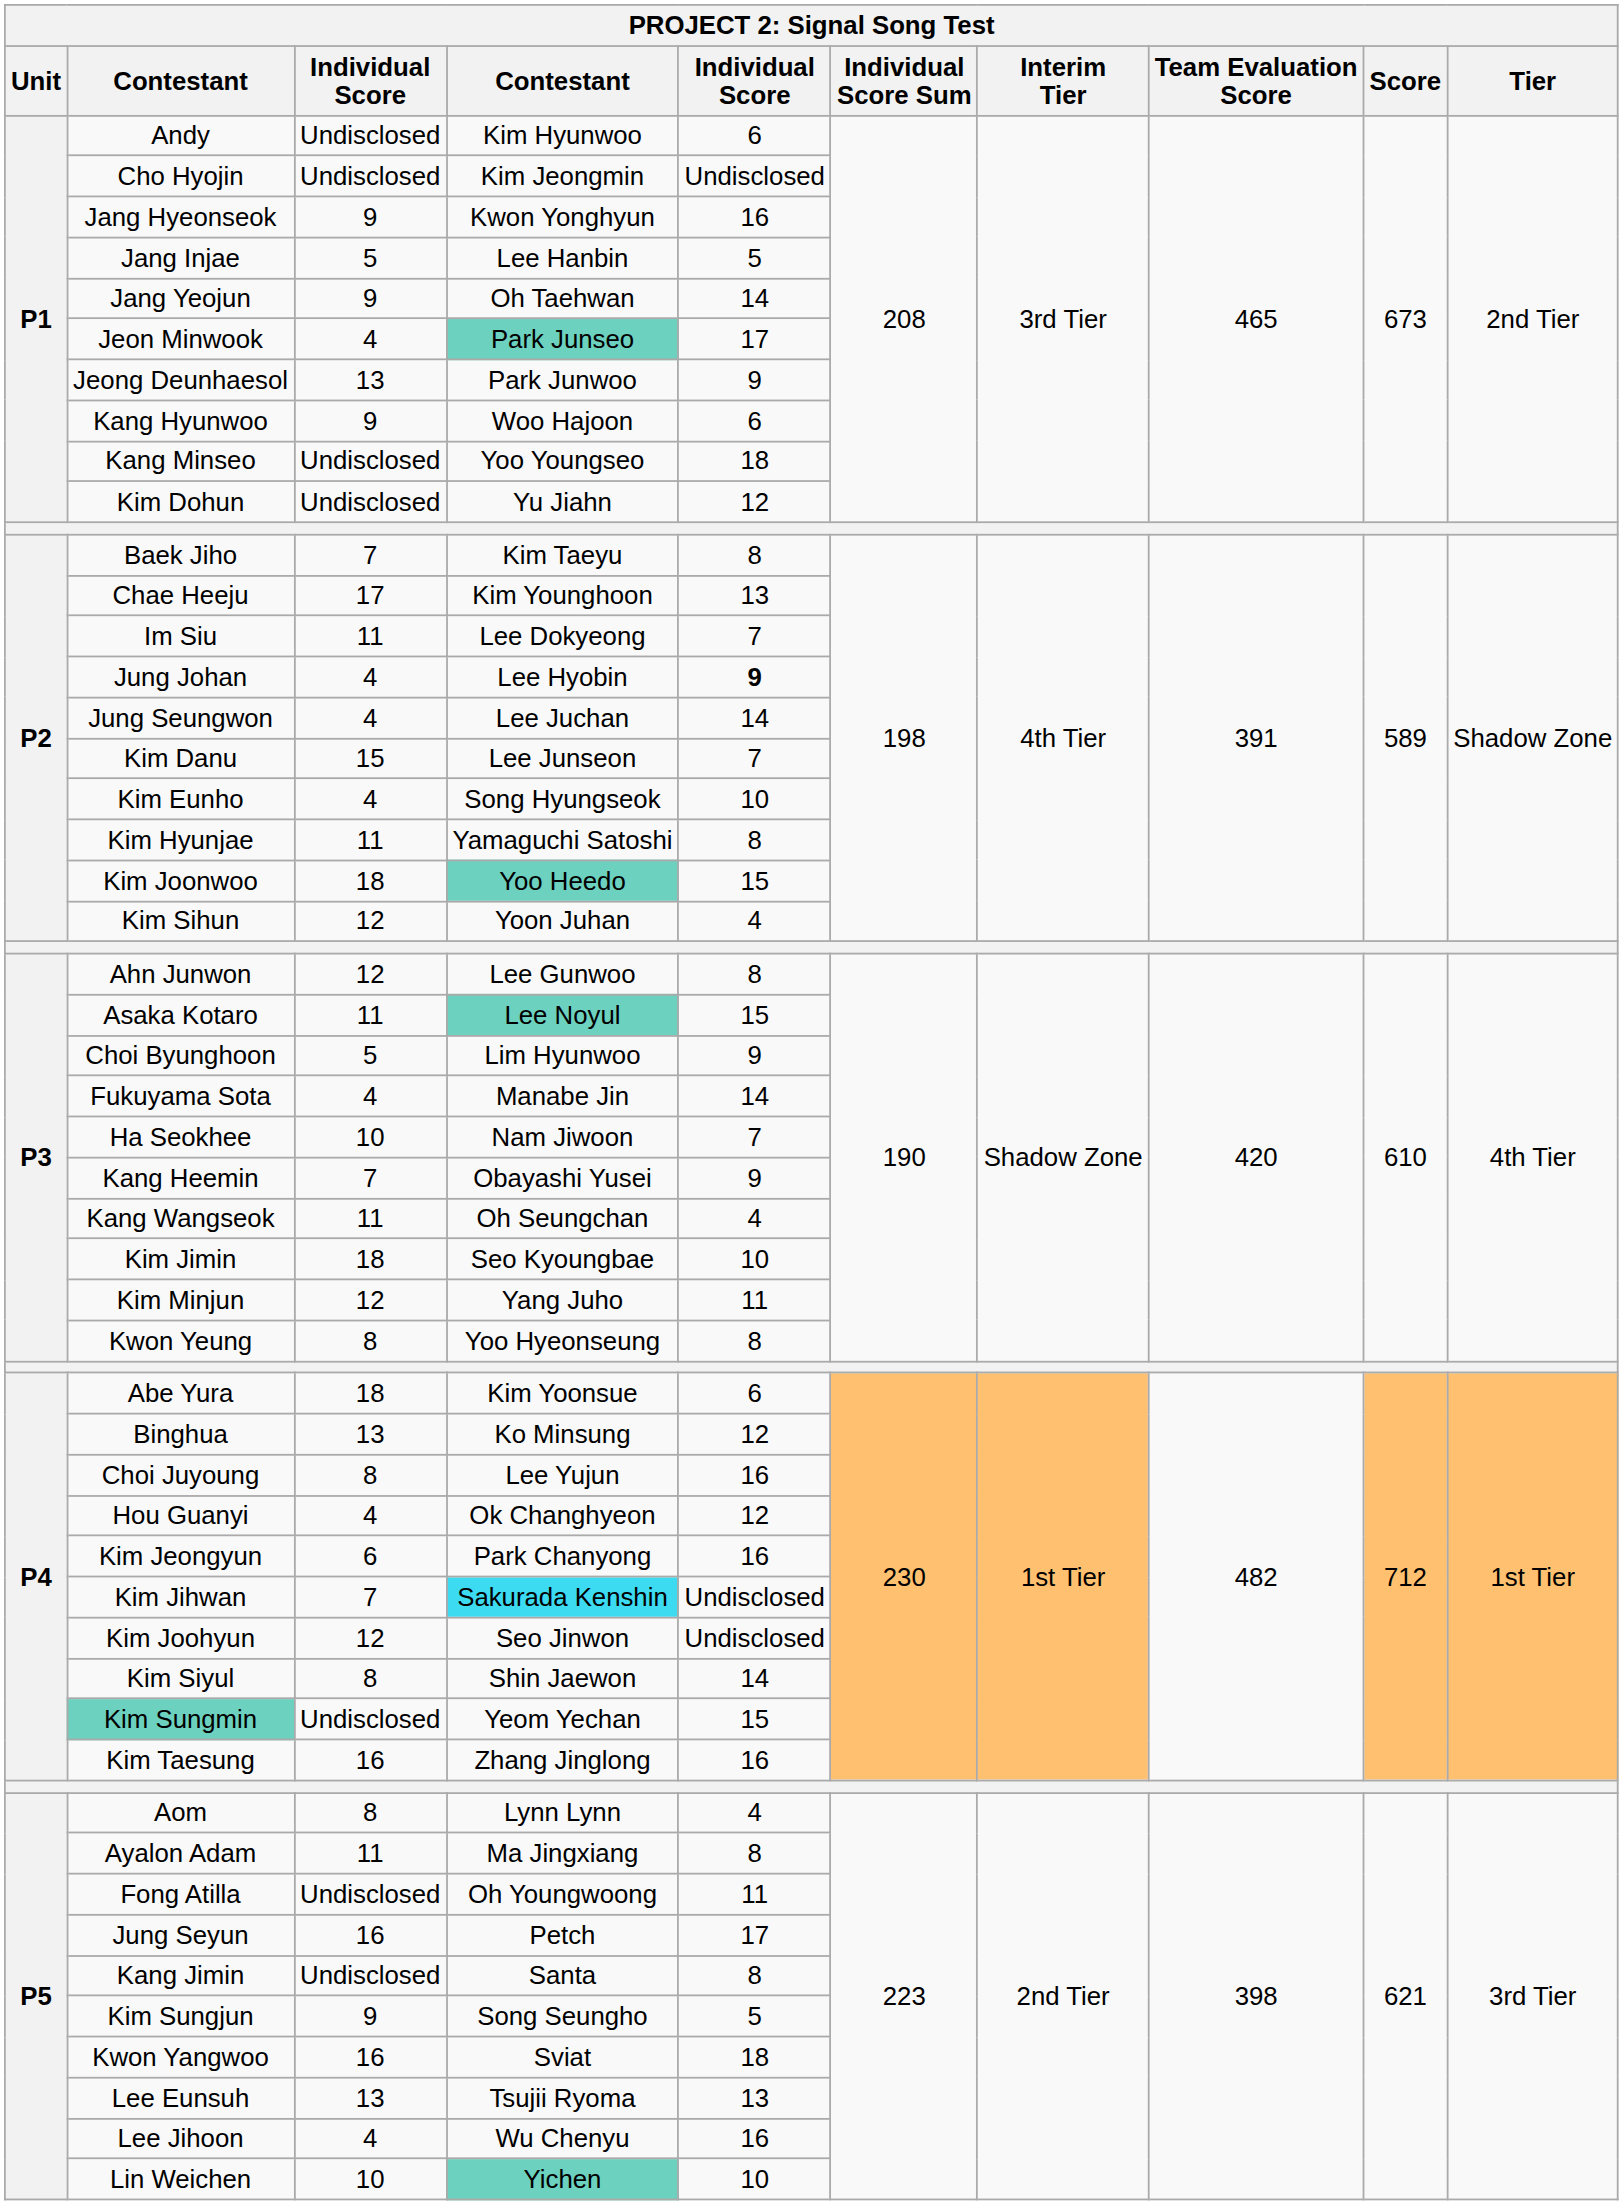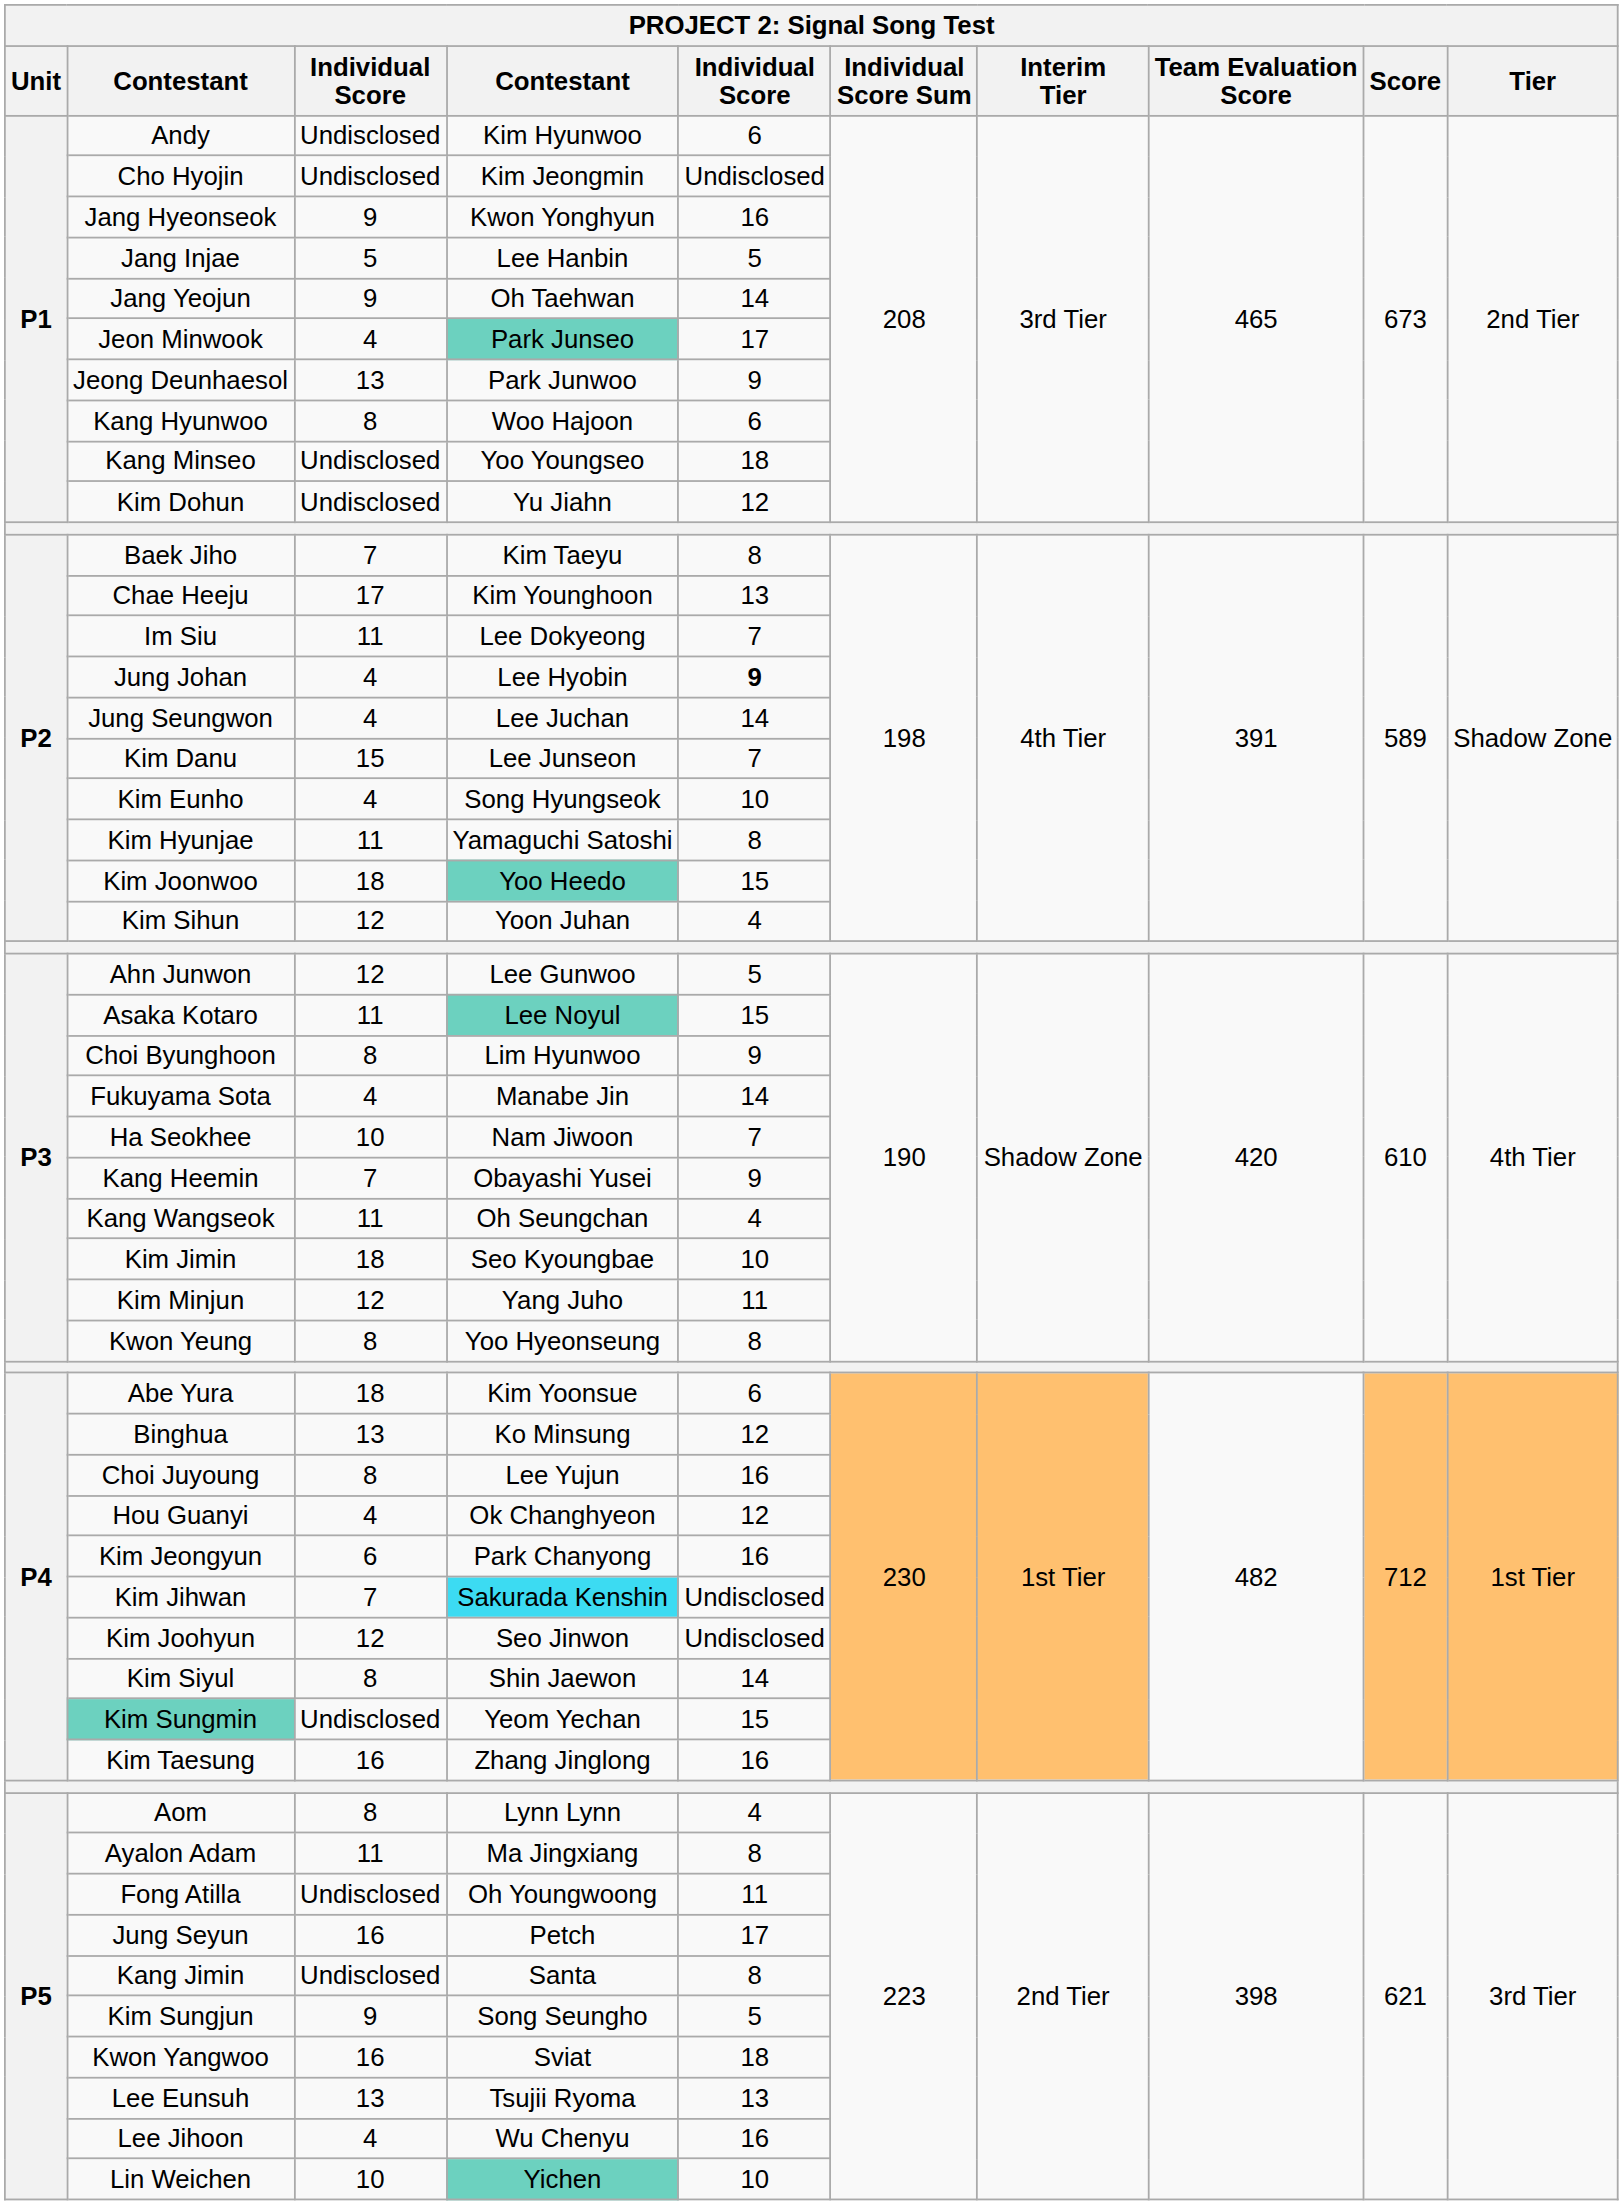 <table class="wikitable sortable mw-collapsible mw-collapsed" style="font-size:90%; text-align:center; ">
 <tr>
 <th colspan="10">PROJECT 2: Signal Song Test</th>
 </tr>
 <tr>
 <th>Unit</th>
 <th>Contestant</th>
 <th>Individual<br>Score</th>
 <th>Contestant</th>
 <th>Individual<br>Score</th>
 <th>Individual<br>Score Sum</th>
 <th>Interim<br>Tier</th>
 <th>Team Evaluation<br>Score</th>
 <th>Score</th>
 <th>Tier</th>
 </tr>
 <tr>
 <th rowspan="10">P1</th>
 <td>Andy</td>
 <td>Undisclosed</td>
 <td>Kim Hyunwoo</td>
 <td>6</td>
 <td rowspan="10">208</td>
 <td rowspan="10">3rd Tier</td>
 <td rowspan="10">465</td>
 <td rowspan="10">673</td>
 <td rowspan="10">2nd Tier</td>
 </tr>
 <tr>
 <td>Cho Hyojin</td>
 <td>Undisclosed</td>
 <td>Kim Jeongmin</td>
 <td>Undisclosed</td>
 </tr>
 <tr>
 <td>Jang Hyeonseok</td>
 <td>9</td>
 <td>Kwon Yonghyun</td>
 <td>16</td>
 </tr>
 <tr>
 <td>Jang Injae</td>
 <td>5</td>
 <td>Lee Hanbin</td>
 <td>5</td>
 </tr>
 <tr>
 <td>Jang Yeojun</td>
 <td>9</td>
 <td>Oh Taehwan</td>
 <td>14</td>
 </tr>
 <tr>
 <td>Jeon Minwook</td>
 <td>4</td>
 <td style="background:#6CD1BF">Park Junseo</td>
 <td>17</td>
 </tr>
 <tr>
 <td>Jeong Deunhaesol</td>
 <td>13</td>
 <td>Park Junwoo</td>
 <td>9</td>
 </tr>
 <tr>
 <td>Kang Hyunwoo</td>
-<td>9</td>
+<td>8</td>
 <td>Woo Hajoon</td>
 <td>6</td>
 </tr>
 <tr>
 <td>Kang Minseo</td>
 <td>Undisclosed</td>
 <td>Yoo Youngseo</td>
 <td>18</td>
 </tr>
 <tr>
 <td>Kim Dohun</td>
 <td>Undisclosed</td>
 <td>Yu Jiahn</td>
 <td>12</td>
 </tr>
 <tr>
 <th colspan="10"></th>
 </tr>
 <tr>
 <th rowspan="10">P2</th>
 <td>Baek Jiho</td>
 <td>7</td>
 <td>Kim Taeyu</td>
 <td>8</td>
 <td rowspan="10">198</td>
 <td rowspan="10">4th Tier</td>
 <td rowspan="10">391</td>
 <td rowspan="10">589</td>
 <td rowspan="10">Shadow Zone</td>
 </tr>
 <tr>
 <td>Chae Heeju</td>
 <td>17</td>
 <td>Kim Younghoon</td>
 <td>13</td>
 </tr>
 <tr>
 <td>Im Siu</td>
 <td>11</td>
 <td>Lee Dokyeong</td>
 <td>7</td>
 </tr>
 <tr>
 <td>Jung Johan</td>
 <td>4</td>
 <td>Lee Hyobin</td>
 <td><strong>9</strong></td>
 </tr>
 <tr>
 <td>Jung Seungwon</td>
 <td>4</td>
 <td>Lee Juchan</td>
 <td>14</td>
 </tr>
 <tr>
 <td>Kim Danu</td>
 <td>15</td>
 <td>Lee Junseon</td>
 <td>7</td>
 </tr>
 <tr>
 <td>Kim Eunho</td>
 <td>4</td>
 <td>Song Hyungseok</td>
 <td>10</td>
 </tr>
 <tr>
 <td>Kim Hyunjae</td>
 <td>11</td>
 <td>Yamaguchi Satoshi</td>
 <td>8</td>
 </tr>
 <tr>
 <td>Kim Joonwoo</td>
 <td>18</td>
 <td style="background:#6CD1BF">Yoo Heedo</td>
 <td>15</td>
 </tr>
 <tr>
 <td>Kim Sihun</td>
 <td>12</td>
 <td>Yoon Juhan</td>
 <td>4</td>
 </tr>
 <tr>
 <th colspan="10"></th>
 </tr>
 <tr>
 <th rowspan="10">P3</th>
 <td>Ahn Junwon</td>
 <td>12</td>
 <td>Lee Gunwoo</td>
-<td>8</td>
+<td>5</td>
 <td rowspan="10">190</td>
 <td rowspan="10">Shadow Zone</td>
 <td rowspan="10">420</td>
 <td rowspan="10">610</td>
 <td rowspan="10">4th Tier</td>
 </tr>
 <tr>
 <td>Asaka Kotaro</td>
 <td>11</td>
 <td style="background:#6CD1BF">Lee Noyul</td>
 <td>15</td>
 </tr>
 <tr>
 <td>Choi Byunghoon</td>
-<td>5</td>
+<td>8</td>
 <td>Lim Hyunwoo</td>
 <td>9</td>
 </tr>
 <tr>
 <td>Fukuyama Sota</td>
 <td>4</td>
 <td>Manabe Jin</td>
 <td>14</td>
 </tr>
 <tr>
 <td>Ha Seokhee</td>
 <td>10</td>
 <td>Nam Jiwoon</td>
 <td>7</td>
 </tr>
 <tr>
 <td>Kang Heemin</td>
 <td>7</td>
 <td>Obayashi Yusei</td>
 <td>9</td>
 </tr>
 <tr>
 <td>Kang Wangseok</td>
 <td>11</td>
 <td>Oh Seungchan</td>
 <td>4</td>
 </tr>
 <tr>
 <td>Kim Jimin</td>
 <td>18</td>
 <td>Seo Kyoungbae</td>
 <td>10</td>
 </tr>
 <tr>
 <td>Kim Minjun</td>
 <td>12</td>
 <td>Yang Juho</td>
 <td>11</td>
 </tr>
 <tr>
 <td>Kwon Yeung</td>
 <td>8</td>
 <td>Yoo Hyeonseung</td>
 <td>8</td>
 </tr>
 <tr>
 <th colspan="10"></th>
 </tr>
 <tr>
 <th rowspan="10">P4</th>
 <td>Abe Yura</td>
 <td>18</td>
 <td>Kim Yoonsue</td>
 <td>6</td>
 <td style="background:#FFC06F"  rowspan="10">230</td>
 <td style="background:#FFC06F"  rowspan="10">1st Tier</td>
 <td rowspan="10">482</td>
 <td style="background:#FFC06F"  rowspan="10">712</td>
 <td style="background:#FFC06F"  rowspan="10">1st Tier</td>
 </tr>
 <tr>
 <td>Binghua</td>
 <td>13</td>
 <td>Ko Minsung</td>
 <td>12</td>
 </tr>
 <tr>
 <td>Choi Juyoung</td>
 <td>8</td>
 <td>Lee Yujun</td>
 <td>16</td>
 </tr>
 <tr>
 <td>Hou Guanyi</td>
 <td>4</td>
 <td>Ok Changhyeon</td>
 <td>12</td>
 </tr>
 <tr>
 <td>Kim Jeongyun</td>
 <td>6</td>
 <td>Park Chanyong</td>
 <td>16</td>
 </tr>
 <tr>
 <td>Kim Jihwan</td>
 <td>7</td>
 <td style="background:#3cdbf2">Sakurada Kenshin</td>
 <td>Undisclosed</td>
 </tr>
 <tr>
 <td>Kim Joohyun</td>
 <td>12</td>
 <td>Seo Jinwon</td>
 <td>Undisclosed</td>
 </tr>
 <tr>
 <td>Kim Siyul</td>
 <td>8</td>
 <td>Shin Jaewon</td>
 <td>14</td>
 </tr>
 <tr>
 <td style="background:#6CD1BF">Kim Sungmin</td>
 <td>Undisclosed</td>
 <td>Yeom Yechan</td>
 <td>15</td>
 </tr>
 <tr>
 <td>Kim Taesung</td>
 <td>16</td>
 <td>Zhang Jinglong</td>
 <td>16</td>
 </tr>
 <tr>
 <th colspan="10"></th>
 </tr>
 <tr>
 <th rowspan="10">P5</th>
 <td>Aom</td>
 <td>8</td>
 <td>Lynn Lynn</td>
 <td>4</td>
 <td rowspan="10">223</td>
 <td rowspan="10">2nd Tier</td>
 <td rowspan="10">398</td>
 <td rowspan="10">621</td>
 <td rowspan="10">3rd Tier</td>
 </tr>
 <tr>
 <td>Ayalon Adam</td>
 <td>11</td>
 <td>Ma Jingxiang</td>
 <td>8</td>
 </tr>
 <tr>
 <td>Fong Atilla</td>
 <td>Undisclosed</td>
 <td>Oh Youngwoong</td>
 <td>11</td>
 </tr>
 <tr>
 <td>Jung Seyun</td>
 <td>16</td>
 <td>Petch</td>
 <td>17</td>
 </tr>
 <tr>
 <td>Kang Jimin</td>
 <td>Undisclosed</td>
 <td>Santa</td>
 <td>8</td>
 </tr>
 <tr>
 <td>Kim Sungjun</td>
 <td>9</td>
 <td>Song Seungho</td>
 <td>5</td>
 </tr>
 <tr>
 <td>Kwon Yangwoo</td>
 <td>16</td>
 <td>Sviat</td>
 <td>18</td>
 </tr>
 <tr>
 <td>Lee Eunsuh</td>
 <td>13</td>
 <td>Tsujii Ryoma</td>
 <td>13</td>
 </tr>
 <tr>
 <td>Lee Jihoon</td>
 <td>4</td>
 <td>Wu Chenyu</td>
 <td>16</td>
 </tr>
 <tr>
 <td>Lin Weichen</td>
 <td>10</td>
 <td style="background:#6CD1BF">Yichen</td>
 <td>10</td>
 </tr>
 </table>
